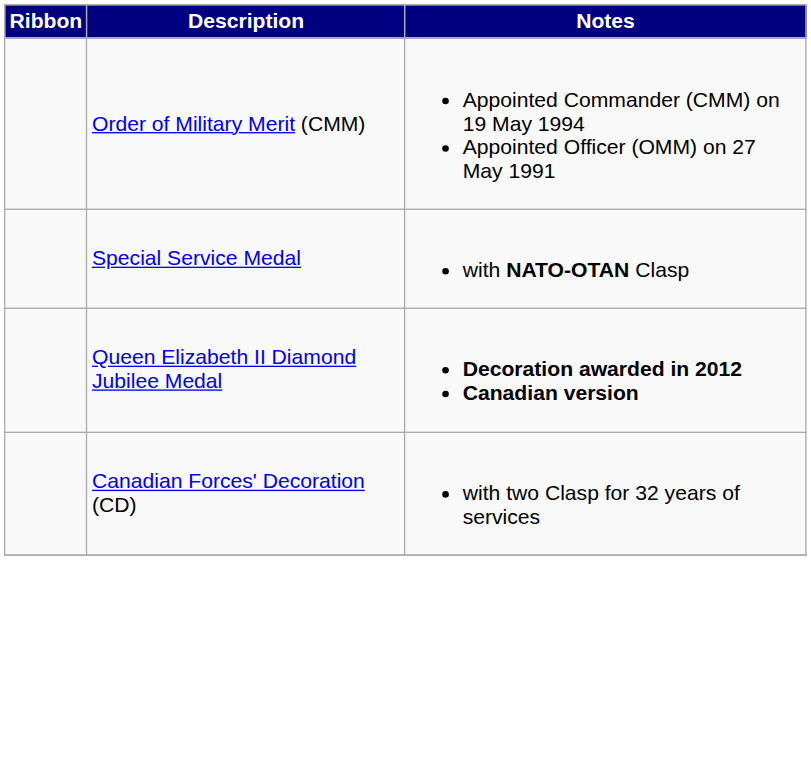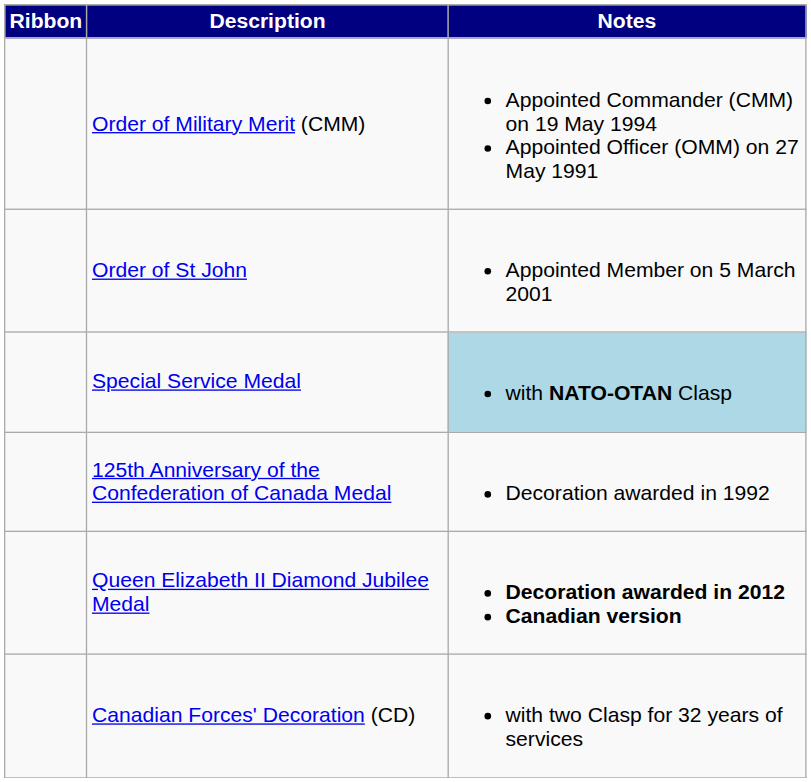 <table class="wikitable">
 <tr style="background:Navy;color:White" align="center">
 <td><strong>Ribbon</strong></td>
 <td><strong>Description</strong></td>
 <td><strong>Notes</strong></td>
 </tr>
 <tr>
 <td></td>
 <td><a href='#'>Order of Military Merit</a> (CMM)</td>
 <td><br><ul><li>Appointed Commander (CMM) on 19 May 1994</li><li>Appointed Officer (OMM) on 27 May 1991 </li></ul></td>
 </tr>
 <tr>
 <td></td>
+<td><a href='#'>Order of St John</a></td>
+<td><br><ul><li>Appointed Member on 5 March 2001</li></ul></td>
+</tr>
+<tr>
+<td></td>
 <td><a href='#'>Special Service Medal</a></td>
-<td><br><ul><li>with <strong>NATO-OTAN</strong> Clasp</li></ul></td>
+<td style="background: lightblue;"><br><ul><li>with <strong>NATO-OTAN</strong> Clasp</li></ul></td>
+</tr>
+<tr>
+<td></td>
+<td><a href='#'>125th Anniversary of the Confederation of Canada Medal</a></td>
+<td><br><ul><li>Decoration awarded in 1992</li></ul></td>
 </tr>
 <tr>
 <td></td>
 <td><a href='#'>Queen Elizabeth II Diamond Jubilee Medal</a></td>
 <td><strong><br><ul><li>Decoration awarded in 2012</li><li>Canadian version</li></ul></strong></td>
 </tr>
 <tr>
 <td></td>
 <td><a href='#'>Canadian Forces' Decoration</a> (CD)</td>
 <td><br><ul><li>with two Clasp for 32 years of services</li></ul></td>
 </tr>
 <tr>
 </tr>
 </table>
